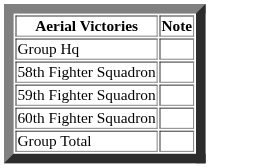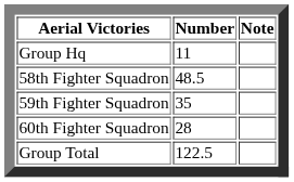 <table border="10">
 <tr>
 <th>Aerial Victories</th>
+<th>Number</th>
 <th>Note</th>
 </tr>
 <tr>
 <td>Group Hq</td>
+<td>11</td>
 <td></td>
 </tr>
 <tr>
 <td>58th Fighter Squadron</td>
+<td>48.5</td>
 <td></td>
 </tr>
 <tr>
 <td>59th Fighter Squadron</td>
+<td>35</td>
 <td></td>
 </tr>
 <tr>
 <td>60th Fighter Squadron</td>
+<td>28</td>
 <td></td>
 </tr>
 <tr>
 <td>Group Total</td>
+<td>122.5</td>
 <td></td>
 </tr>
 </table>
